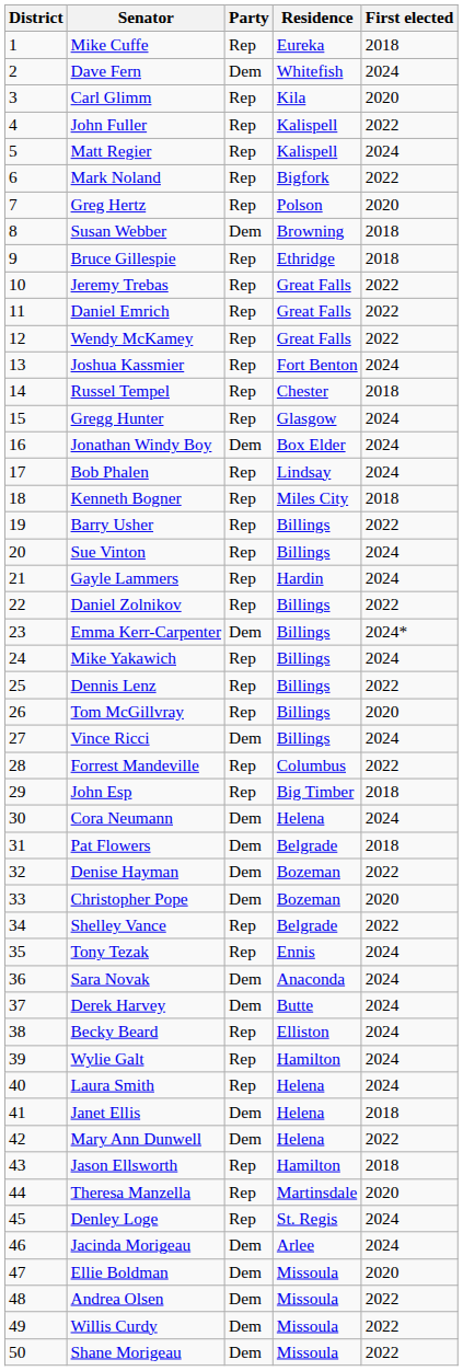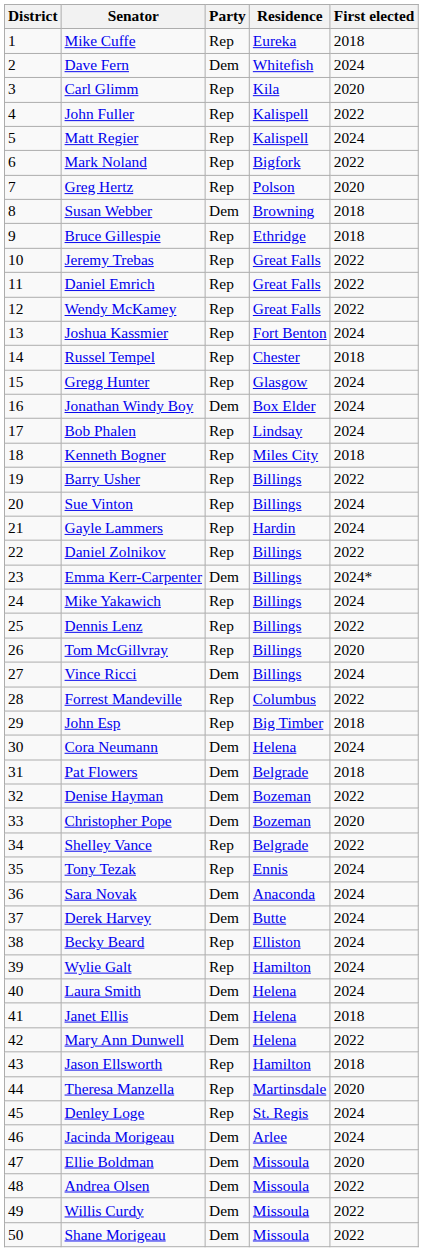 <table class= "sortable wikitable">
 <tr>
 <th>District</th>
 <th>Senator</th>
 <th>Party</th>
 <th>Residence</th>
 <th>First elected</th>
 </tr>
 <tr>
 <td>1</td>
 <td><a href='#'>Mike Cuffe</a></td>
 <td>Rep</td>
 <td><a href='#'>Eureka</a></td>
 <td>2018</td>
 </tr>
 <tr>
 <td>2</td>
 <td><a href='#'>Dave Fern</a></td>
 <td>Dem</td>
 <td><a href='#'>Whitefish</a></td>
 <td>2024</td>
 </tr>
 <tr>
 <td>3</td>
 <td><a href='#'>Carl Glimm</a></td>
 <td>Rep</td>
 <td><a href='#'>Kila</a></td>
 <td>2020</td>
 </tr>
 <tr>
 <td>4</td>
 <td><a href='#'>John Fuller</a></td>
 <td>Rep</td>
 <td><a href='#'>Kalispell</a></td>
 <td>2022</td>
 </tr>
 <tr>
 <td>5</td>
 <td><a href='#'>Matt Regier</a></td>
 <td>Rep</td>
 <td><a href='#'>Kalispell</a></td>
 <td>2024</td>
 </tr>
 <tr>
 <td>6</td>
 <td><a href='#'>Mark Noland</a></td>
 <td>Rep</td>
 <td><a href='#'>Bigfork</a></td>
 <td>2022</td>
 </tr>
 <tr>
 <td>7</td>
 <td><a href='#'>Greg Hertz</a></td>
 <td>Rep</td>
 <td><a href='#'>Polson</a></td>
 <td>2020</td>
 </tr>
 <tr>
 <td>8</td>
 <td><a href='#'>Susan Webber</a></td>
 <td>Dem</td>
 <td><a href='#'>Browning</a></td>
 <td>2018</td>
 </tr>
 <tr>
 <td>9</td>
 <td><a href='#'>Bruce Gillespie</a></td>
 <td>Rep</td>
 <td><a href='#'>Ethridge</a></td>
 <td>2018</td>
 </tr>
 <tr>
 <td>10</td>
 <td><a href='#'>Jeremy Trebas</a></td>
 <td>Rep</td>
 <td><a href='#'>Great Falls</a></td>
 <td>2022</td>
 </tr>
 <tr>
 <td>11</td>
 <td><a href='#'>Daniel Emrich</a></td>
 <td>Rep</td>
 <td><a href='#'>Great Falls</a></td>
 <td>2022</td>
 </tr>
 <tr>
 <td>12</td>
 <td><a href='#'>Wendy McKamey</a></td>
 <td>Rep</td>
 <td><a href='#'>Great Falls</a></td>
 <td>2022</td>
 </tr>
 <tr>
 <td>13</td>
 <td><a href='#'>Joshua Kassmier</a></td>
 <td>Rep</td>
 <td><a href='#'>Fort Benton</a></td>
 <td>2024</td>
 </tr>
 <tr>
 <td>14</td>
 <td><a href='#'>Russel Tempel</a></td>
 <td>Rep</td>
 <td><a href='#'>Chester</a></td>
 <td>2018</td>
 </tr>
 <tr>
 <td>15</td>
 <td><a href='#'>Gregg Hunter</a></td>
 <td>Rep</td>
 <td><a href='#'>Glasgow</a></td>
 <td>2024</td>
 </tr>
 <tr>
 <td>16</td>
 <td><a href='#'>Jonathan Windy Boy</a></td>
 <td>Dem</td>
 <td><a href='#'>Box Elder</a></td>
 <td>2024</td>
 </tr>
 <tr>
 <td>17</td>
 <td><a href='#'>Bob Phalen</a></td>
 <td>Rep</td>
 <td><a href='#'>Lindsay</a></td>
 <td>2024</td>
 </tr>
 <tr>
 <td>18</td>
 <td><a href='#'>Kenneth Bogner</a></td>
 <td>Rep</td>
 <td><a href='#'>Miles City</a></td>
 <td>2018</td>
 </tr>
 <tr>
 <td>19</td>
 <td><a href='#'>Barry Usher</a></td>
 <td>Rep</td>
 <td><a href='#'>Billings</a></td>
 <td>2022</td>
 </tr>
 <tr>
 <td>20</td>
 <td><a href='#'>Sue Vinton</a></td>
 <td>Rep</td>
 <td><a href='#'>Billings</a></td>
 <td>2024</td>
 </tr>
 <tr>
 <td>21</td>
 <td><a href='#'>Gayle Lammers</a></td>
 <td>Rep</td>
 <td><a href='#'>Hardin</a></td>
 <td>2024</td>
 </tr>
 <tr>
 <td>22</td>
 <td><a href='#'>Daniel Zolnikov</a></td>
 <td>Rep</td>
 <td><a href='#'>Billings</a></td>
 <td>2022</td>
 </tr>
 <tr>
 <td>23</td>
 <td><a href='#'>Emma Kerr-Carpenter</a></td>
 <td>Dem</td>
 <td><a href='#'>Billings</a></td>
 <td>2024*</td>
 </tr>
 <tr>
 <td>24</td>
 <td><a href='#'>Mike Yakawich</a></td>
 <td>Rep</td>
 <td><a href='#'>Billings</a></td>
 <td>2024</td>
 </tr>
 <tr>
 <td>25</td>
 <td><a href='#'>Dennis Lenz</a></td>
 <td>Rep</td>
 <td><a href='#'>Billings</a></td>
 <td>2022</td>
 </tr>
 <tr>
 <td>26</td>
 <td><a href='#'>Tom McGillvray</a></td>
 <td>Rep</td>
 <td><a href='#'>Billings</a></td>
 <td>2020</td>
 </tr>
 <tr>
 <td>27</td>
 <td><a href='#'>Vince Ricci</a></td>
 <td>Dem</td>
 <td><a href='#'>Billings</a></td>
 <td>2024</td>
 </tr>
 <tr>
 <td>28</td>
 <td><a href='#'>Forrest Mandeville</a></td>
 <td>Rep</td>
 <td><a href='#'>Columbus</a></td>
 <td>2022</td>
 </tr>
 <tr>
 <td>29</td>
 <td><a href='#'>John Esp</a></td>
 <td>Rep</td>
 <td><a href='#'>Big Timber</a></td>
 <td>2018</td>
 </tr>
 <tr>
 <td>30</td>
 <td><a href='#'>Cora Neumann</a></td>
 <td>Dem</td>
 <td><a href='#'>Helena</a></td>
 <td>2024</td>
 </tr>
 <tr>
 <td>31</td>
 <td><a href='#'>Pat Flowers</a></td>
 <td>Dem</td>
 <td><a href='#'>Belgrade</a></td>
 <td>2018</td>
 </tr>
 <tr>
 <td>32</td>
 <td><a href='#'>Denise Hayman</a></td>
 <td>Dem</td>
 <td><a href='#'>Bozeman</a></td>
 <td>2022</td>
 </tr>
 <tr>
 <td>33</td>
 <td><a href='#'>Christopher Pope</a></td>
 <td>Dem</td>
 <td><a href='#'>Bozeman</a></td>
 <td>2020</td>
 </tr>
 <tr>
 <td>34</td>
 <td><a href='#'>Shelley Vance</a></td>
 <td>Rep</td>
 <td><a href='#'>Belgrade</a></td>
 <td>2022</td>
 </tr>
 <tr>
 <td>35</td>
 <td><a href='#'>Tony Tezak</a></td>
 <td>Rep</td>
 <td><a href='#'>Ennis</a></td>
 <td>2024</td>
 </tr>
 <tr>
 <td>36</td>
 <td><a href='#'>Sara Novak</a></td>
 <td>Dem</td>
 <td><a href='#'>Anaconda</a></td>
 <td>2024</td>
 </tr>
 <tr>
 <td>37</td>
 <td><a href='#'>Derek Harvey</a></td>
 <td>Dem</td>
 <td><a href='#'>Butte</a></td>
 <td>2024</td>
 </tr>
 <tr>
 <td>38</td>
 <td><a href='#'>Becky Beard</a></td>
 <td>Rep</td>
 <td><a href='#'>Elliston</a></td>
 <td>2024</td>
 </tr>
 <tr>
 <td>39</td>
 <td><a href='#'>Wylie Galt</a></td>
 <td>Rep</td>
 <td><a href='#'>Hamilton</a></td>
 <td>2024</td>
 </tr>
 <tr>
 <td>40</td>
 <td><a href='#'>Laura Smith</a></td>
-<td>Rep</td>
+<td>Dem</td>
 <td><a href='#'>Helena</a></td>
 <td>2024</td>
 </tr>
 <tr>
 <td>41</td>
 <td><a href='#'>Janet Ellis</a></td>
 <td>Dem</td>
 <td><a href='#'>Helena</a></td>
 <td>2018</td>
 </tr>
 <tr>
 <td>42</td>
 <td><a href='#'>Mary Ann Dunwell</a></td>
 <td>Dem</td>
 <td><a href='#'>Helena</a></td>
 <td>2022</td>
 </tr>
 <tr>
 <td>43</td>
 <td><a href='#'>Jason Ellsworth</a></td>
 <td>Rep</td>
 <td><a href='#'>Hamilton</a></td>
 <td>2018</td>
 </tr>
 <tr>
 <td>44</td>
 <td><a href='#'>Theresa Manzella</a></td>
 <td>Rep</td>
 <td><a href='#'>Martinsdale</a></td>
 <td>2020</td>
 </tr>
 <tr>
 <td>45</td>
 <td><a href='#'>Denley Loge</a></td>
 <td>Rep</td>
 <td><a href='#'>St. Regis</a></td>
 <td>2024</td>
 </tr>
 <tr>
 <td>46</td>
 <td><a href='#'>Jacinda Morigeau</a></td>
 <td>Dem</td>
 <td><a href='#'>Arlee</a></td>
 <td>2024</td>
 </tr>
 <tr>
 <td>47</td>
 <td><a href='#'>Ellie Boldman</a></td>
 <td>Dem</td>
 <td><a href='#'>Missoula</a></td>
 <td>2020</td>
 </tr>
 <tr>
 <td>48</td>
 <td><a href='#'>Andrea Olsen</a></td>
 <td>Dem</td>
 <td><a href='#'>Missoula</a></td>
 <td>2022</td>
 </tr>
 <tr>
 <td>49</td>
 <td><a href='#'>Willis Curdy</a></td>
 <td>Dem</td>
 <td><a href='#'>Missoula</a></td>
 <td>2022</td>
 </tr>
 <tr>
 <td>50</td>
 <td><a href='#'>Shane Morigeau</a></td>
 <td>Dem</td>
 <td><a href='#'>Missoula</a></td>
 <td>2022</td>
 </tr>
 </table>
